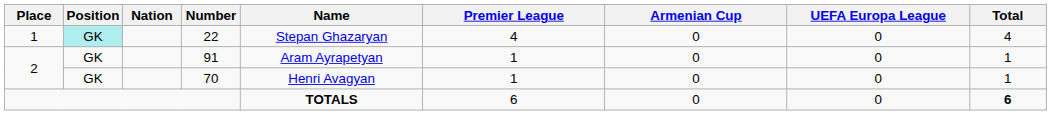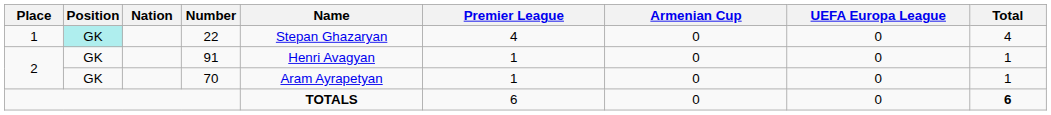 <table class="wikitable" style="font-size: 95%; text-align: center;">
 <tr>
 <th width=60>Place</th>
 <th width=60>Position</th>
 <th width=60>Nation</th>
 <th width=60>Number</th>
 <th width=200>Name</th>
 <th width=200><a href='#'>Premier League</a></th>
 <th width=200><a href='#'>Armenian Cup</a></th>
 <th width=200><a href='#'>UEFA Europa League</a></th>
 <th width=80><strong>Total</strong></th>
 </tr>
 <tr>
 <td>1</td>
 <td style="background: paleturquoise;">GK</td>
 <td></td>
 <td>22</td>
 <td><a href='#'>Stepan Ghazaryan</a></td>
 <td>4</td>
 <td>0</td>
 <td>0</td>
 <td>4</td>
 </tr>
 <tr>
 <td rowspan="2">2</td>
 <td>GK</td>
 <td></td>
 <td>91</td>
-<td><a href='#'>Aram Ayrapetyan</a></td>
+<td><a href='#'>Henri Avagyan</a></td>
 <td>1</td>
 <td>0</td>
 <td>0</td>
 <td>1</td>
 </tr>
 <tr>
 <td>GK</td>
 <td></td>
 <td>70</td>
-<td><a href='#'>Henri Avagyan</a></td>
+<td><a href='#'>Aram Ayrapetyan</a></td>
 <td>1</td>
 <td>0</td>
 <td>0</td>
 <td>1</td>
 </tr>
 <tr>
 <td colspan="4"></td>
 <td><strong>TOTALS</strong></td>
 <td>6</td>
 <td>0</td>
 <td>0</td>
 <td><strong>6</strong></td>
 </tr>
 </table>
